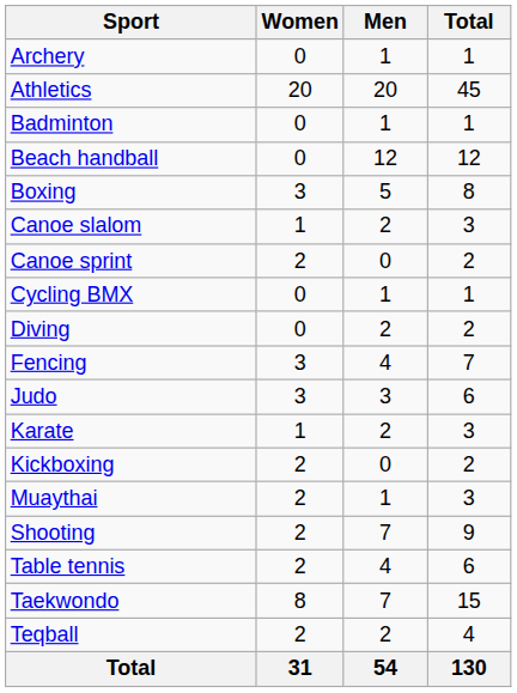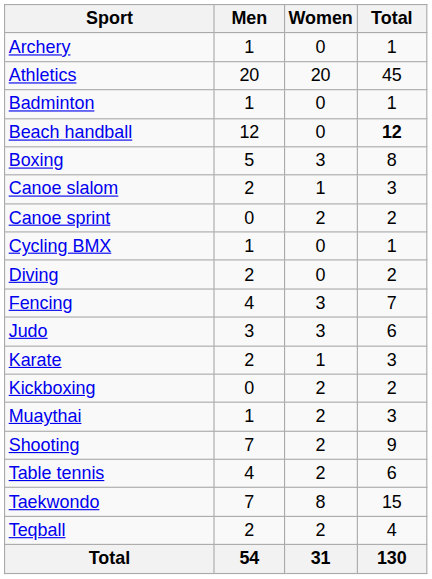 <table class="wikitable sortable" style="text-align:center;">
 <tr>
 <th width=180>Sport</th>
+<th width=55>Men</th>
 <th width=55>Women</th>
-<th width=55>Men</th>
 <th width=55>Total</th>
 </tr>
 <tr>
 <td align="left"><a href='#'>Archery</a></td>
+<td>1</td>
 <td>0</td>
-<td>1</td>
 <td>1</td>
 </tr>
 <tr>
 <td align="left"><a href='#'>Athletics</a></td>
 <td>20</td>
 <td>20</td>
 <td>45</td>
 </tr>
 <tr>
 <td align="left"><a href='#'>Badminton</a></td>
+<td>1</td>
 <td>0</td>
-<td>1</td>
 <td>1</td>
 </tr>
 <tr>
 <td align="left"><a href='#'>Beach handball</a></td>
+<td>12</td>
 <td>0</td>
-<td>12</td>
-<td>12</td>
+<td><strong>12</strong></td>
 </tr>
 <tr>
 <td align="left"><a href='#'>Boxing</a></td>
+<td>5</td>
 <td>3</td>
-<td>5</td>
 <td>8</td>
 </tr>
 <tr>
 <td align="left"><a href='#'>Canoe slalom</a></td>
+<td>2</td>
 <td>1</td>
-<td>2</td>
 <td>3</td>
 </tr>
 <tr>
 <td align="left"><a href='#'>Canoe sprint</a></td>
+<td>0</td>
+<td>2</td>
+<td>2</td>
+</tr>
+<tr>
+<td align="left"><a href='#'>Cycling BMX</a></td>
+<td>1</td>
+<td>0</td>
+<td>1</td>
+</tr>
+<tr>
+<td align="left"><a href='#'>Diving</a></td>
 <td>2</td>
 <td>0</td>
 <td>2</td>
 </tr>
 <tr>
-<td align="left"><a href='#'>Cycling BMX</a></td>
-<td>0</td>
-<td>1</td>
-<td>1</td>
-</tr>
-<tr>
-<td align="left"><a href='#'>Diving</a></td>
-<td>0</td>
-<td>2</td>
-<td>2</td>
-</tr>
-<tr>
 <td align="left"><a href='#'>Fencing</a></td>
+<td>4</td>
 <td>3</td>
-<td>4</td>
 <td>7</td>
 </tr>
 <tr>
 <td align="left"><a href='#'>Judo</a></td>
 <td>3</td>
 <td>3</td>
 <td>6</td>
 </tr>
 <tr>
 <td align="left"><a href='#'>Karate</a></td>
+<td>2</td>
+<td>1</td>
+<td>3</td>
+</tr>
+<tr>
+<td align="left"><a href='#'>Kickboxing</a></td>
+<td>0</td>
+<td>2</td>
+<td>2</td>
+</tr>
+<tr>
+<td align="left"><a href='#'>Muaythai</a></td>
 <td>1</td>
 <td>2</td>
 <td>3</td>
 </tr>
 <tr>
-<td align="left"><a href='#'>Kickboxing</a></td>
+<td align="left"><a href='#'>Shooting</a></td>
+<td>7</td>
 <td>2</td>
-<td>0</td>
-<td>2</td>
-</tr>
-<tr>
-<td align="left"><a href='#'>Muaythai</a></td>
-<td>2</td>
-<td>1</td>
-<td>3</td>
-</tr>
-<tr>
-<td align="left"><a href='#'>Shooting</a></td>
-<td>2</td>
-<td>7</td>
 <td>9</td>
 </tr>
 <tr>
 <td align="left"><a href='#'>Table tennis</a></td>
+<td>4</td>
 <td>2</td>
-<td>4</td>
 <td>6</td>
 </tr>
 <tr>
 <td align="left"><a href='#'>Taekwondo</a></td>
+<td>7</td>
 <td>8</td>
-<td>7</td>
 <td>15</td>
 </tr>
 <tr>
 <td align="left"><a href='#'>Teqball</a></td>
 <td>2</td>
 <td>2</td>
 <td>4</td>
 </tr>
 <tr>
 <th>Total</th>
+<th>54</th>
 <th>31</th>
-<th>54</th>
 <th>130</th>
 </tr>
 </table>
